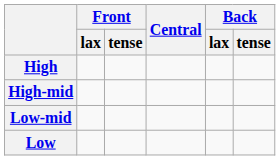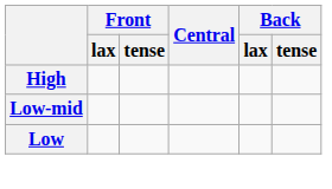 <table class="wikitable" style="text-align:center;">
 <tr>
 <th rowspan="2"></th>
 <th colspan="2"><a href='#'>Front</a></th>
 <th rowspan="2"><a href='#'>Central</a></th>
 <th colspan="2"><a href='#'>Back</a></th>
 </tr>
 <tr>
 <th>lax</th>
 <th>tense</th>
 <th>lax</th>
 <th>tense</th>
 </tr>
 <tr>
 <th><a href='#'>High</a></th>
-<td></td>
-<td></td>
-<td></td>
-<td></td>
-<td></td>
-</tr>
-<tr>
-<th><a href='#'>High-mid</a></th>
 <td></td>
 <td></td>
 <td></td>
 <td></td>
 <td></td>
 </tr>
 <tr>
 <th><a href='#'>Low-mid</a></th>
 <td></td>
 <td></td>
 <td></td>
 <td></td>
 <td></td>
 </tr>
 <tr>
 <th><a href='#'>Low</a></th>
 <td>  </td>
 <td></td>
 <td></td>
 <td></td>
 <td></td>
 </tr>
 </table>
